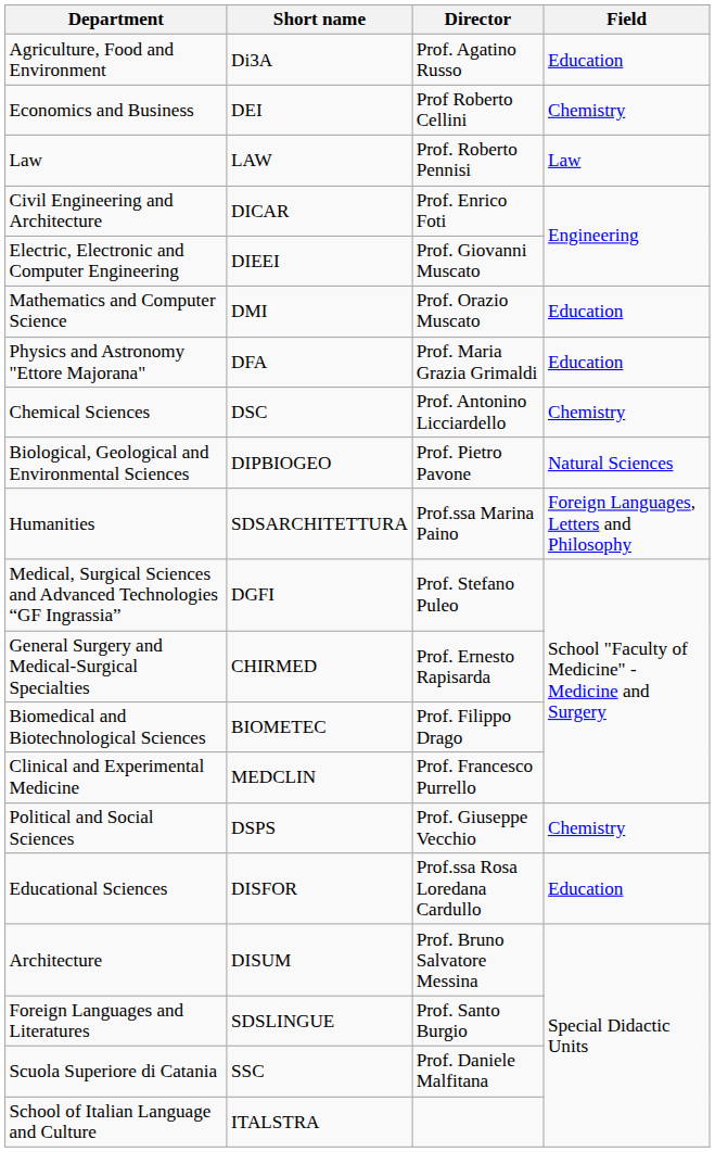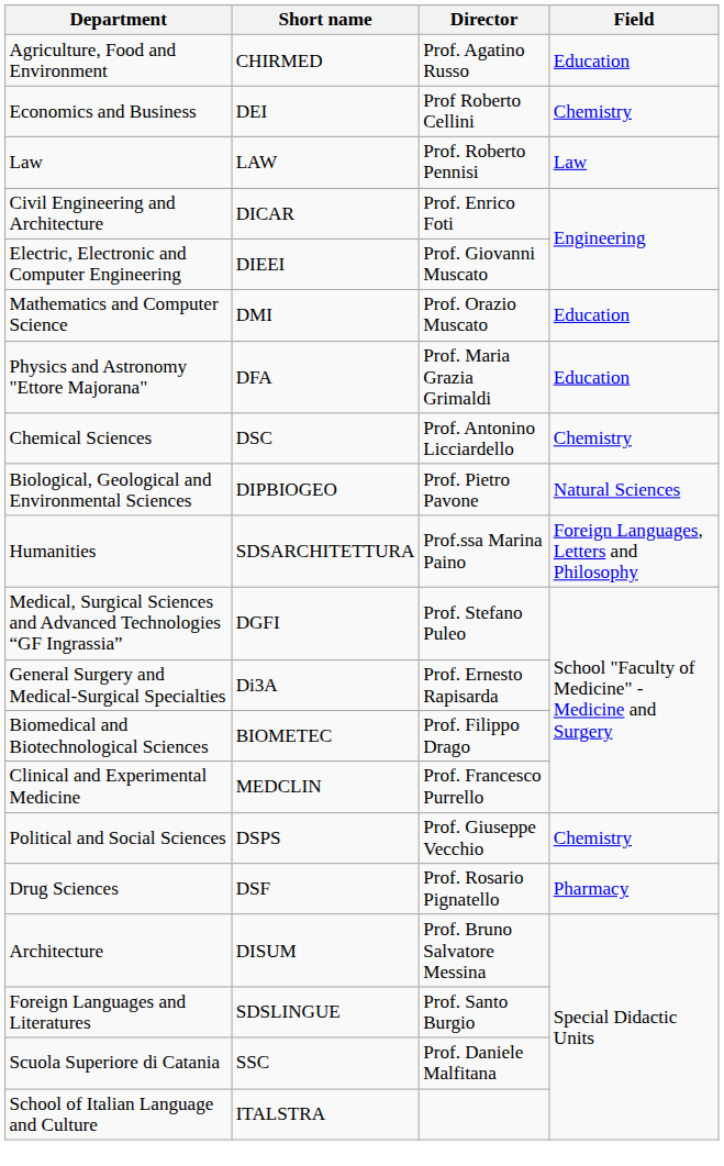 <table class="wikitable">
 <tr>
 <th>Department</th>
 <th>Short name</th>
 <th>Director</th>
 <th>Field</th>
 </tr>
 <tr>
 <td>Agriculture, Food and Environment</td>
-<td>Di3A</td>
+<td>CHIRMED</td>
 <td>Prof. Agatino Russo</td>
 <td><a href='#'>Education</a></td>
 </tr>
 <tr>
 <td>Economics and Business</td>
 <td>DEI</td>
 <td>Prof Roberto Cellini</td>
 <td><a href='#'>Chemistry</a></td>
 </tr>
 <tr>
 <td>Law</td>
 <td>LAW</td>
 <td>Prof. Roberto Pennisi</td>
 <td><a href='#'>Law</a></td>
 </tr>
 <tr>
 <td>Civil Engineering and Architecture</td>
 <td>DICAR</td>
 <td>Prof. Enrico Foti</td>
 <td rowspan="2"><a href='#'>Engineering</a></td>
 </tr>
 <tr>
 <td>Electric, Electronic and Computer Engineering</td>
 <td>DIEEI</td>
 <td>Prof. Giovanni Muscato</td>
 </tr>
 <tr>
 <td>Mathematics and Computer Science</td>
 <td>DMI</td>
 <td>Prof. Orazio Muscato</td>
 <td><a href='#'>Education</a></td>
 </tr>
 <tr>
 <td>Physics and Astronomy "Ettore Majorana"</td>
 <td>DFA</td>
 <td>Prof. Maria Grazia Grimaldi</td>
 <td><a href='#'>Education</a></td>
 </tr>
 <tr>
 <td>Chemical Sciences</td>
 <td>DSC</td>
 <td>Prof. Antonino Licciardello</td>
 <td><a href='#'>Chemistry</a></td>
 </tr>
 <tr>
 <td>Biological, Geological and Environmental Sciences</td>
 <td>DIPBIOGEO</td>
 <td>Prof. Pietro Pavone</td>
 <td><a href='#'>Natural Sciences</a></td>
 </tr>
 <tr>
 <td>Humanities</td>
 <td>SDSARCHITETTURA</td>
 <td>Prof.ssa Marina Paino</td>
 <td><a href='#'>Foreign Languages</a>, <a href='#'>Letters</a> and <a href='#'>Philosophy</a></td>
 </tr>
 <tr>
 <td>Medical, Surgical Sciences and Advanced Technologies “GF Ingrassia”</td>
 <td>DGFI</td>
 <td>Prof. Stefano Puleo</td>
 <td rowspan="4">School "Faculty of Medicine" - <a href='#'>Medicine</a> and <a href='#'>Surgery</a></td>
 </tr>
 <tr>
 <td>General Surgery and Medical-Surgical Specialties</td>
-<td>CHIRMED</td>
+<td>Di3A</td>
 <td>Prof. Ernesto Rapisarda</td>
 </tr>
 <tr>
 <td>Biomedical and Biotechnological Sciences</td>
 <td>BIOMETEC</td>
 <td>Prof. Filippo Drago</td>
 </tr>
 <tr>
 <td>Clinical and Experimental Medicine</td>
 <td>MEDCLIN</td>
 <td>Prof. Francesco Purrello</td>
 </tr>
 <tr>
 <td>Political and Social Sciences</td>
 <td>DSPS</td>
 <td>Prof. Giuseppe Vecchio</td>
 <td><a href='#'>Chemistry</a></td>
 </tr>
 <tr>
-<td>Educational Sciences</td>
-<td>DISFOR</td>
-<td>Prof.ssa Rosa Loredana Cardullo</td>
-<td><a href='#'>Education</a></td>
+<td>Drug Sciences</td>
+<td>DSF</td>
+<td>Prof. Rosario Pignatello</td>
+<td><a href='#'>Pharmacy</a></td>
 </tr>
 <tr>
 <td>Architecture</td>
 <td>DISUM</td>
 <td>Prof. Bruno Salvatore Messina</td>
 <td rowspan="4">Special Didactic Units</td>
 </tr>
 <tr>
 <td>Foreign Languages and Literatures</td>
 <td>SDSLINGUE</td>
 <td>Prof. Santo Burgio</td>
 </tr>
 <tr>
 <td>Scuola Superiore di Catania</td>
 <td>SSC</td>
 <td>Prof. Daniele Malfitana</td>
 </tr>
 <tr>
 <td>School of Italian Language and Culture</td>
 <td>ITALSTRA</td>
 <td></td>
 </tr>
 </table>
